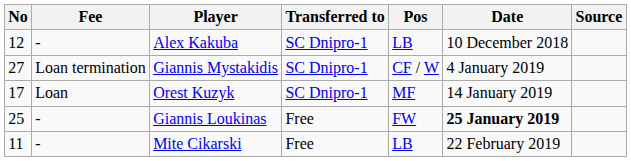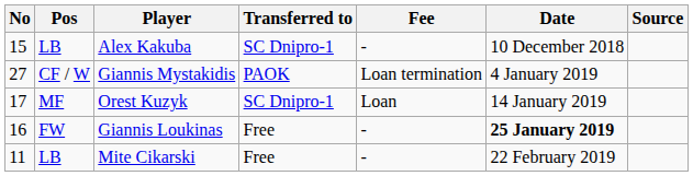 <table class="wikitable">
 <tr>
 <th>No</th>
-<th>Fee</th>
+<th>Pos</th>
 <th>Player</th>
 <th>Transferred to</th>
-<th>Pos</th>
+<th>Fee</th>
 <th>Date</th>
 <th>Source</th>
 </tr>
 <tr>
-<td>12</td>
-<td>-</td>
+<td>15</td>
+<td><a href='#'>LB</a></td>
 <td><a href='#'>Alex Kakuba</a></td>
 <td><a href='#'>SC Dnipro-1</a></td>
-<td><a href='#'>LB</a></td>
+<td>-</td>
 <td>10 December 2018</td>
 <td></td>
 </tr>
 <tr>
 <td>27</td>
+<td><a href='#'>CF</a> / <a href='#'>W</a></td>
+<td><a href='#'>Giannis Mystakidis</a></td>
+<td><a href='#'>PAOK</a></td>
 <td>Loan termination</td>
-<td><a href='#'>Giannis Mystakidis</a></td>
-<td><a href='#'>SC Dnipro-1</a></td>
-<td><a href='#'>CF</a> / <a href='#'>W</a></td>
 <td>4 January 2019</td>
 <td></td>
 </tr>
 <tr>
 <td>17</td>
-<td>Loan</td>
+<td><a href='#'>MF</a></td>
 <td><a href='#'>Orest Kuzyk</a></td>
 <td><a href='#'>SC Dnipro-1</a></td>
-<td><a href='#'>MF</a></td>
+<td>Loan</td>
 <td>14 January 2019</td>
 <td></td>
 </tr>
 <tr>
-<td>25</td>
-<td>-</td>
+<td>16</td>
+<td><a href='#'>FW</a></td>
 <td><a href='#'>Giannis Loukinas</a></td>
 <td>Free</td>
-<td><a href='#'>FW</a></td>
+<td>-</td>
 <td><strong>25 January 2019</strong></td>
 <td></td>
 </tr>
 <tr>
 <td>11</td>
-<td>-</td>
+<td><a href='#'>LB</a></td>
 <td><a href='#'>Mite Cikarski</a></td>
 <td>Free</td>
-<td><a href='#'>LB</a></td>
+<td>-</td>
 <td>22 February 2019</td>
 <td></td>
 </tr>
 </table>
